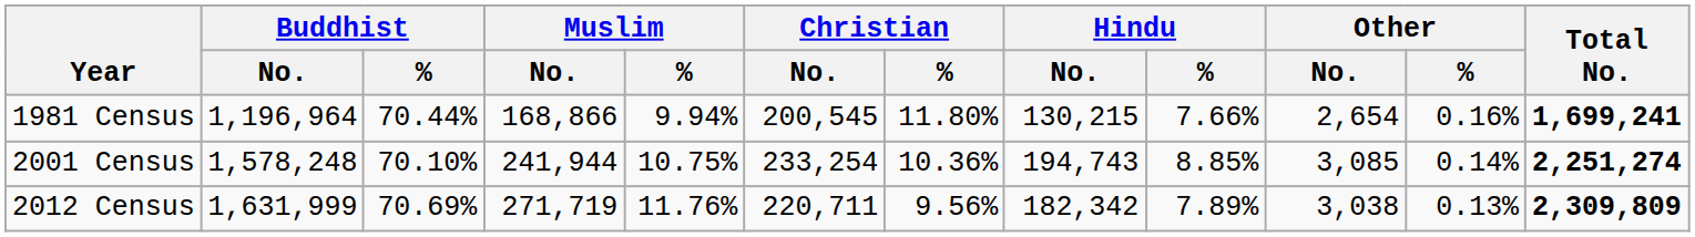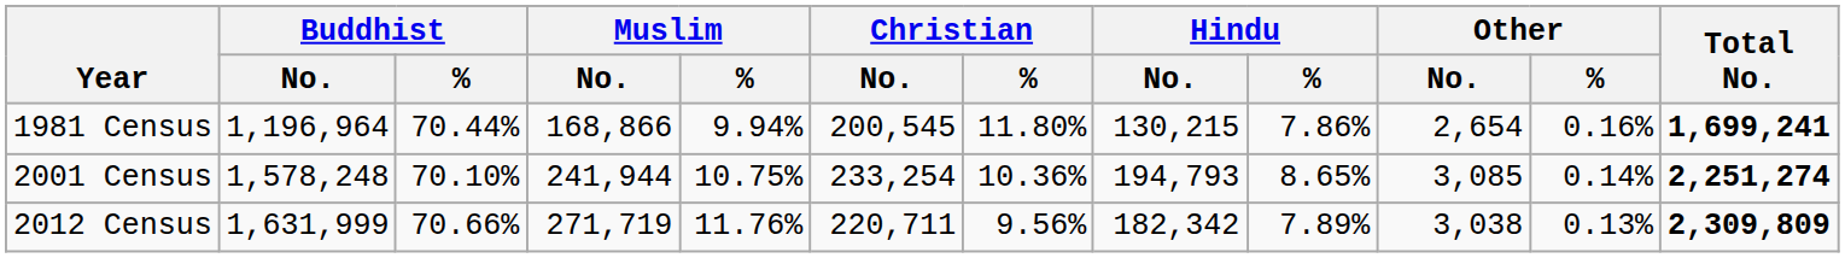 <table class="wikitable" style="text-align:right;">
 <tr style="vertical-align:bottom;">
 <th rowspan=2>Year</th>
 <th colspan=2><a href='#'>Buddhist</a></th>
 <th colspan=2><a href='#'>Muslim</a></th>
 <th colspan=2><a href='#'>Christian</a></th>
 <th colspan=2><a href='#'>Hindu</a></th>
 <th colspan=2>Other</th>
 <th rowspan=2><strong>Total</strong><br><strong>No.</strong></th>
 </tr>
 <tr>
 <th style="width:60px;">No.</th>
 <th style="width:50px;">%</th>
 <th style="width:60px;">No.</th>
 <th style="width:50px;">%</th>
 <th style="width:60px;">No.</th>
 <th style="width:50px;">%</th>
 <th style="width:60px;">No.</th>
 <th style="width:50px;">%</th>
 <th style="width:60px;">No.</th>
 <th style="width:50px;">%</th>
 </tr>
 <tr>
 <td align=left>1981 Census</td>
 <td>1,196,964</td>
 <td>70.44%</td>
 <td>168,866</td>
 <td>9.94%</td>
 <td>200,545</td>
 <td>11.80%</td>
 <td>130,215</td>
-<td>7.66%</td>
+<td>7.86%</td>
 <td>2,654</td>
 <td>0.16%</td>
 <td><strong>1,699,241</strong></td>
 </tr>
 <tr>
 <td align=left>2001 Census</td>
 <td>1,578,248</td>
 <td>70.10%</td>
 <td>241,944</td>
 <td>10.75%</td>
 <td>233,254</td>
 <td>10.36%</td>
-<td>194,743</td>
-<td>8.85%</td>
+<td>194,793</td>
+<td>8.65%</td>
 <td>3,085</td>
 <td>0.14%</td>
 <td><strong>2,251,274</strong></td>
 </tr>
 <tr>
 <td align=left>2012 Census</td>
 <td>1,631,999</td>
-<td>70.69%</td>
+<td>70.66%</td>
 <td>271,719</td>
 <td>11.76%</td>
 <td>220,711</td>
 <td>9.56%</td>
 <td>182,342</td>
 <td>7.89%</td>
 <td>3,038</td>
 <td>0.13%</td>
 <td><strong>2,309,809</strong></td>
 </tr>
 </table>
